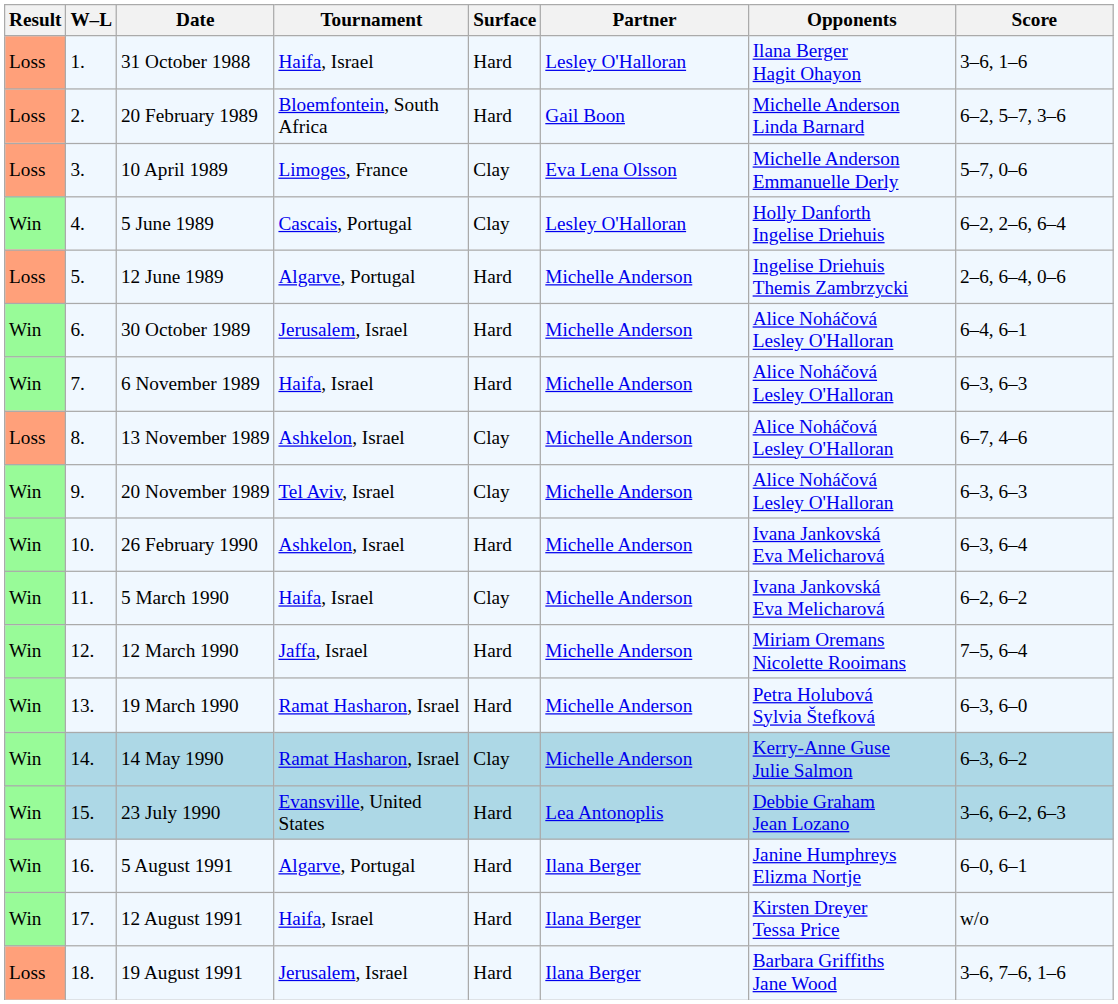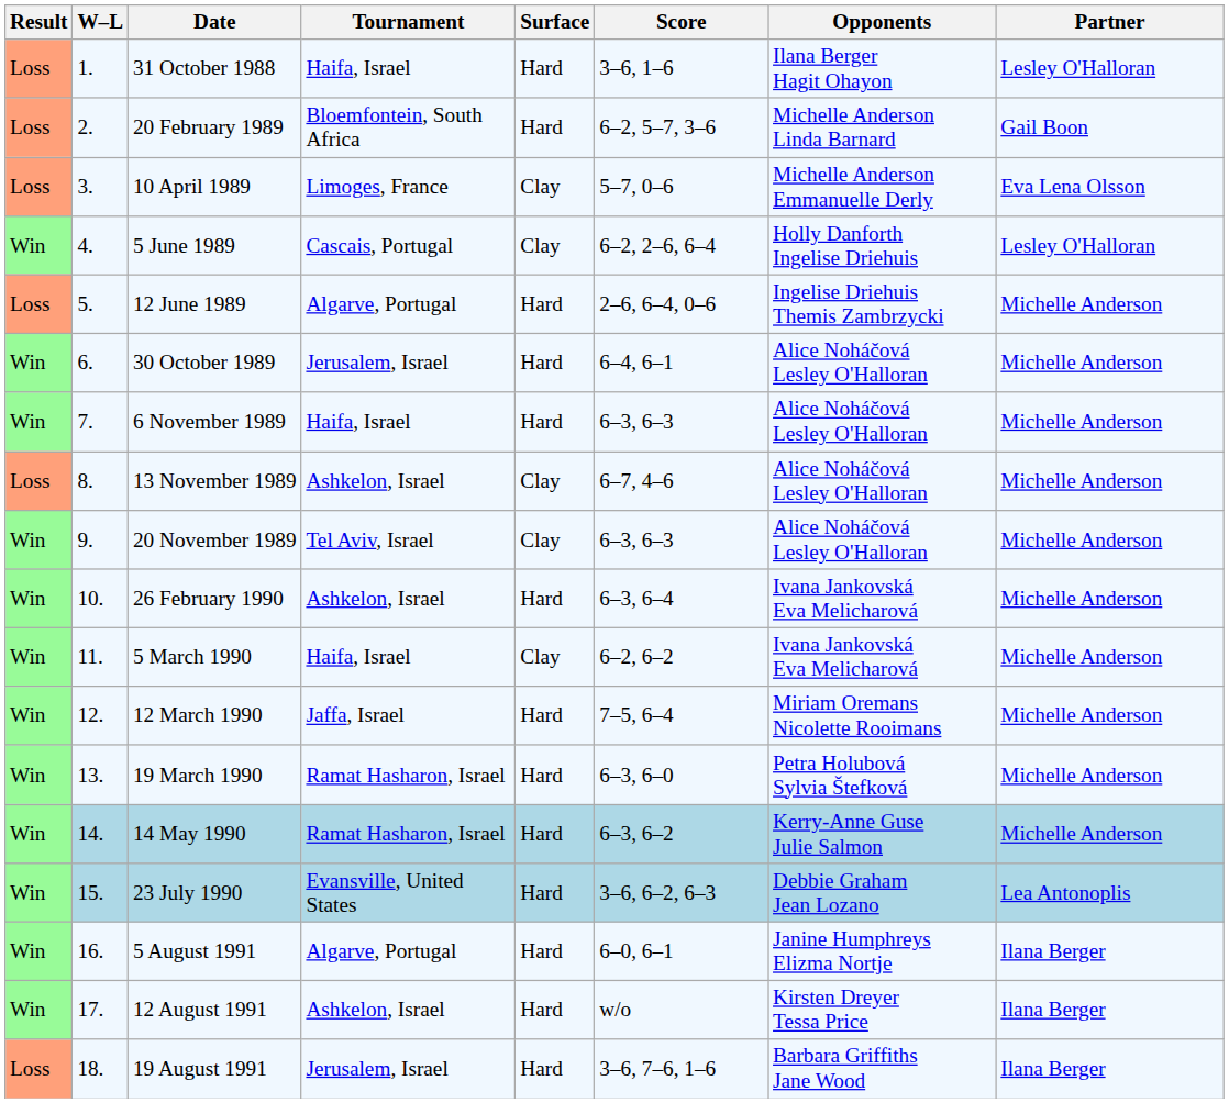 <table class="sortable wikitable" style="font-size:97%;">
 <tr>
 <th>Result</th>
 <th class="unsortable">W–L</th>
 <th>Date</th>
 <th style="width:150px">Tournament</th>
 <th>Surface</th>
+<th style="width:120px" class="unsortable">Score</th>
+<th style="width:160px">Opponents</th>
 <th style="width:160px">Partner</th>
-<th style="width:160px">Opponents</th>
-<th style="width:120px" class="unsortable">Score</th>
 </tr>
 <tr style="background:#f0f8ff;">
 <td style="background:#ffa07a;">Loss</td>
 <td>1.</td>
 <td>31 October 1988</td>
 <td><a href='#'>Haifa</a>, Israel</td>
 <td>Hard</td>
+<td>3–6, 1–6</td>
+<td> <a href='#'>Ilana Berger</a> <br>  <a href='#'>Hagit Ohayon</a></td>
 <td> <a href='#'>Lesley O'Halloran</a></td>
-<td> <a href='#'>Ilana Berger</a> <br>  <a href='#'>Hagit Ohayon</a></td>
-<td>3–6, 1–6</td>
 </tr>
 <tr style="background:#f0f8ff;">
 <td style="background:#ffa07a;">Loss</td>
 <td>2.</td>
 <td>20 February 1989</td>
 <td><a href='#'>Bloemfontein</a>, South Africa</td>
 <td>Hard</td>
+<td>6–2, 5–7, 3–6</td>
+<td> <a href='#'>Michelle Anderson</a> <br>  <a href='#'>Linda Barnard</a></td>
 <td> <a href='#'>Gail Boon</a></td>
-<td> <a href='#'>Michelle Anderson</a> <br>  <a href='#'>Linda Barnard</a></td>
-<td>6–2, 5–7, 3–6</td>
 </tr>
 <tr style="background:#f0f8ff;">
 <td style="background:#ffa07a;">Loss</td>
 <td>3.</td>
 <td>10 April 1989</td>
 <td><a href='#'>Limoges</a>, France</td>
 <td>Clay</td>
+<td>5–7, 0–6</td>
+<td> <a href='#'>Michelle Anderson</a> <br>  <a href='#'>Emmanuelle Derly</a></td>
 <td> <a href='#'>Eva Lena Olsson</a></td>
-<td> <a href='#'>Michelle Anderson</a> <br>  <a href='#'>Emmanuelle Derly</a></td>
-<td>5–7, 0–6</td>
 </tr>
 <tr style="background:#f0f8ff;">
 <td style="background:#98fb98;">Win</td>
 <td>4.</td>
 <td>5 June 1989</td>
 <td><a href='#'>Cascais</a>, Portugal</td>
 <td>Clay</td>
+<td>6–2, 2–6, 6–4</td>
+<td> <a href='#'>Holly Danforth</a> <br>  <a href='#'>Ingelise Driehuis</a></td>
 <td> <a href='#'>Lesley O'Halloran</a></td>
-<td> <a href='#'>Holly Danforth</a> <br>  <a href='#'>Ingelise Driehuis</a></td>
-<td>6–2, 2–6, 6–4</td>
 </tr>
 <tr style="background:#f0f8ff;">
 <td style="background:#ffa07a;">Loss</td>
 <td>5.</td>
 <td>12 June 1989</td>
 <td><a href='#'>Algarve</a>, Portugal</td>
 <td>Hard</td>
+<td>2–6, 6–4, 0–6</td>
+<td> <a href='#'>Ingelise Driehuis</a> <br>  <a href='#'>Themis Zambrzycki</a></td>
 <td> <a href='#'>Michelle Anderson</a></td>
-<td> <a href='#'>Ingelise Driehuis</a> <br>  <a href='#'>Themis Zambrzycki</a></td>
-<td>2–6, 6–4, 0–6</td>
 </tr>
 <tr style="background:#f0f8ff;">
 <td style="background:#98fb98;">Win</td>
 <td>6.</td>
 <td>30 October 1989</td>
 <td><a href='#'>Jerusalem</a>, Israel</td>
 <td>Hard</td>
+<td>6–4, 6–1</td>
+<td> <a href='#'>Alice Noháčová</a> <br>  <a href='#'>Lesley O'Halloran</a></td>
 <td> <a href='#'>Michelle Anderson</a></td>
-<td> <a href='#'>Alice Noháčová</a> <br>  <a href='#'>Lesley O'Halloran</a></td>
-<td>6–4, 6–1</td>
 </tr>
 <tr style="background:#f0f8ff;">
 <td style="background:#98fb98;">Win</td>
 <td>7.</td>
 <td>6 November 1989</td>
 <td><a href='#'>Haifa</a>, Israel</td>
 <td>Hard</td>
+<td>6–3, 6–3</td>
+<td> <a href='#'>Alice Noháčová</a> <br>  <a href='#'>Lesley O'Halloran</a></td>
 <td> <a href='#'>Michelle Anderson</a></td>
-<td> <a href='#'>Alice Noháčová</a> <br>  <a href='#'>Lesley O'Halloran</a></td>
-<td>6–3, 6–3</td>
 </tr>
 <tr style="background:#f0f8ff;">
 <td style="background:#ffa07a;">Loss</td>
 <td>8.</td>
 <td>13 November 1989</td>
 <td><a href='#'>Ashkelon</a>, Israel</td>
 <td>Clay</td>
+<td>6–7, 4–6</td>
+<td> <a href='#'>Alice Noháčová</a> <br>  <a href='#'>Lesley O'Halloran</a></td>
 <td> <a href='#'>Michelle Anderson</a></td>
-<td> <a href='#'>Alice Noháčová</a> <br>  <a href='#'>Lesley O'Halloran</a></td>
-<td>6–7, 4–6</td>
 </tr>
 <tr style="background:#f0f8ff;">
 <td style="background:#98fb98;">Win</td>
 <td>9.</td>
 <td>20 November 1989</td>
 <td><a href='#'>Tel Aviv</a>, Israel</td>
 <td>Clay</td>
+<td>6–3, 6–3</td>
+<td> <a href='#'>Alice Noháčová</a> <br>  <a href='#'>Lesley O'Halloran</a></td>
 <td> <a href='#'>Michelle Anderson</a></td>
-<td> <a href='#'>Alice Noháčová</a> <br>  <a href='#'>Lesley O'Halloran</a></td>
-<td>6–3, 6–3</td>
 </tr>
 <tr style="background:#f0f8ff;">
 <td style="background:#98fb98;">Win</td>
 <td>10.</td>
 <td>26 February 1990</td>
 <td><a href='#'>Ashkelon</a>, Israel</td>
 <td>Hard</td>
+<td>6–3, 6–4</td>
+<td> <a href='#'>Ivana Jankovská</a> <br>  <a href='#'>Eva Melicharová</a></td>
 <td> <a href='#'>Michelle Anderson</a></td>
-<td> <a href='#'>Ivana Jankovská</a> <br>  <a href='#'>Eva Melicharová</a></td>
-<td>6–3, 6–4</td>
 </tr>
 <tr style="background:#f0f8ff;">
 <td style="background:#98fb98;">Win</td>
 <td>11.</td>
 <td>5 March 1990</td>
 <td><a href='#'>Haifa</a>, Israel</td>
 <td>Clay</td>
+<td>6–2, 6–2</td>
+<td> <a href='#'>Ivana Jankovská</a> <br>  <a href='#'>Eva Melicharová</a></td>
 <td> <a href='#'>Michelle Anderson</a></td>
-<td> <a href='#'>Ivana Jankovská</a> <br>  <a href='#'>Eva Melicharová</a></td>
-<td>6–2, 6–2</td>
 </tr>
 <tr style="background:#f0f8ff;">
 <td style="background:#98fb98;">Win</td>
 <td>12.</td>
 <td>12 March 1990</td>
 <td><a href='#'>Jaffa</a>, Israel</td>
 <td>Hard</td>
+<td>7–5, 6–4</td>
+<td> <a href='#'>Miriam Oremans</a> <br>  <a href='#'>Nicolette Rooimans</a></td>
 <td> <a href='#'>Michelle Anderson</a></td>
-<td> <a href='#'>Miriam Oremans</a> <br>  <a href='#'>Nicolette Rooimans</a></td>
-<td>7–5, 6–4</td>
 </tr>
 <tr style="background:#f0f8ff;">
 <td style="background:#98fb98;">Win</td>
 <td>13.</td>
 <td>19 March 1990</td>
 <td><a href='#'>Ramat Hasharon</a>, Israel</td>
 <td>Hard</td>
+<td>6–3, 6–0</td>
+<td> <a href='#'>Petra Holubová</a> <br>  <a href='#'>Sylvia Štefková</a></td>
 <td> <a href='#'>Michelle Anderson</a></td>
-<td> <a href='#'>Petra Holubová</a> <br>  <a href='#'>Sylvia Štefková</a></td>
-<td>6–3, 6–0</td>
 </tr>
 <tr style="background:lightblue;">
 <td style="background:#98fb98;">Win</td>
 <td>14.</td>
 <td>14 May 1990</td>
 <td><a href='#'>Ramat Hasharon</a>, Israel</td>
-<td>Clay</td>
+<td>Hard</td>
+<td>6–3, 6–2</td>
+<td> <a href='#'>Kerry-Anne Guse</a> <br>  <a href='#'>Julie Salmon</a></td>
 <td> <a href='#'>Michelle Anderson</a></td>
-<td> <a href='#'>Kerry-Anne Guse</a> <br>  <a href='#'>Julie Salmon</a></td>
-<td>6–3, 6–2</td>
 </tr>
 <tr style="background:lightblue;">
 <td style="background:#98fb98;">Win</td>
 <td>15.</td>
 <td>23 July 1990</td>
 <td><a href='#'>Evansville</a>, United States</td>
 <td>Hard</td>
+<td>3–6, 6–2, 6–3</td>
+<td> <a href='#'>Debbie Graham</a> <br>  <a href='#'>Jean Lozano</a></td>
 <td> <a href='#'>Lea Antonoplis</a></td>
-<td> <a href='#'>Debbie Graham</a> <br>  <a href='#'>Jean Lozano</a></td>
-<td>3–6, 6–2, 6–3</td>
 </tr>
 <tr style="background:#f0f8ff;">
 <td style="background:#98fb98;">Win</td>
 <td>16.</td>
 <td>5 August 1991</td>
 <td><a href='#'>Algarve</a>, Portugal</td>
 <td>Hard</td>
+<td>6–0, 6–1</td>
+<td> <a href='#'>Janine Humphreys</a> <br>  <a href='#'>Elizma Nortje</a></td>
 <td> <a href='#'>Ilana Berger</a></td>
-<td> <a href='#'>Janine Humphreys</a> <br>  <a href='#'>Elizma Nortje</a></td>
-<td>6–0, 6–1</td>
 </tr>
 <tr style="background:#f0f8ff;">
 <td style="background:#98fb98;">Win</td>
 <td>17.</td>
 <td>12 August 1991</td>
-<td><a href='#'>Haifa</a>, Israel</td>
+<td><a href='#'>Ashkelon</a>, Israel</td>
 <td>Hard</td>
+<td>w/o</td>
+<td> <a href='#'>Kirsten Dreyer</a> <br>  <a href='#'>Tessa Price</a></td>
 <td> <a href='#'>Ilana Berger</a></td>
-<td> <a href='#'>Kirsten Dreyer</a> <br>  <a href='#'>Tessa Price</a></td>
-<td>w/o</td>
 </tr>
 <tr style="background:#f0f8ff;">
 <td style="background:#ffa07a;">Loss</td>
 <td>18.</td>
 <td>19 August 1991</td>
 <td><a href='#'>Jerusalem</a>, Israel</td>
 <td>Hard</td>
+<td>3–6, 7–6, 1–6</td>
+<td> <a href='#'>Barbara Griffiths</a> <br>  <a href='#'>Jane Wood</a></td>
 <td> <a href='#'>Ilana Berger</a></td>
-<td> <a href='#'>Barbara Griffiths</a> <br>  <a href='#'>Jane Wood</a></td>
-<td>3–6, 7–6, 1–6</td>
 </tr>
 </table>
